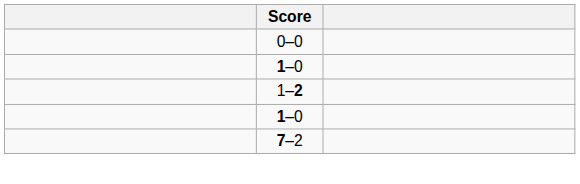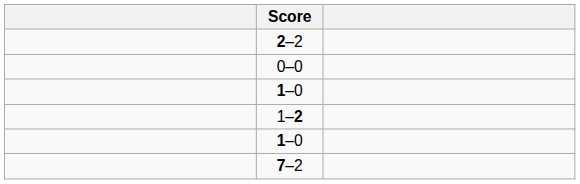 <table class="wikitable" style="text-align: center;">
 <tr>
 <th width=250></th>
 <th width=60>Score</th>
 <th width=250></th>
+</tr>
+<tr>
+<td align=left><strong></strong></td>
+<td><strong>2</strong>–2</td>
+<td align=left></td>
 </tr>
 <tr>
 <td align=left></td>
 <td>0–0</td>
 <td align=left></td>
 </tr>
 <tr>
 <td align=left><strong></strong></td>
 <td><strong>1</strong>–0</td>
 <td align=left></td>
 </tr>
 <tr>
 <td align=left></td>
 <td>1–<strong>2</strong></td>
 <td align=left><strong></strong></td>
 </tr>
 <tr>
 <td align=left><strong></strong></td>
 <td><strong>1</strong>–0</td>
 <td align=left></td>
 </tr>
 <tr>
 <td align=left><strong></strong></td>
 <td><strong>7</strong>–2</td>
 <td align=left></td>
 </tr>
 </table>
